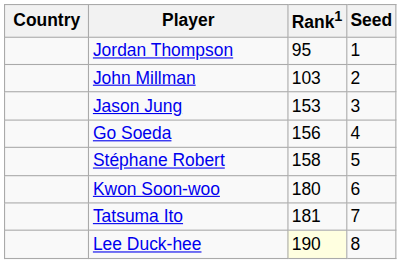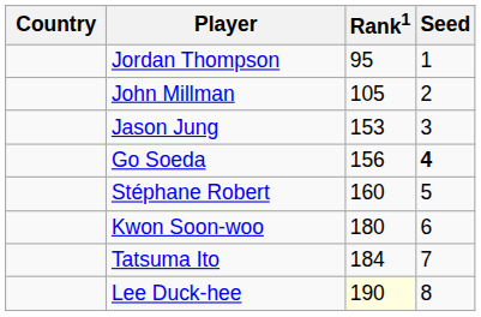 <table class="sortable wikitable">
 <tr>
 <th width="70">Country</th>
 <th width="175">Player</th>
 <th>Rank<sup>1</sup></th>
 <th>Seed</th>
 </tr>
 <tr>
 <td></td>
 <td><a href='#'>Jordan Thompson</a></td>
 <td>95</td>
 <td>1</td>
 </tr>
 <tr>
 <td></td>
 <td><a href='#'>John Millman</a></td>
-<td>103</td>
+<td>105</td>
 <td>2</td>
 </tr>
 <tr>
 <td></td>
 <td><a href='#'>Jason Jung</a></td>
 <td>153</td>
 <td>3</td>
 </tr>
 <tr>
 <td></td>
 <td><a href='#'>Go Soeda</a></td>
 <td>156</td>
-<td>4</td>
+<td><strong>4</strong></td>
 </tr>
 <tr>
 <td></td>
 <td><a href='#'>Stéphane Robert</a></td>
-<td>158</td>
+<td>160</td>
 <td>5</td>
 </tr>
 <tr>
 <td></td>
 <td><a href='#'>Kwon Soon-woo</a></td>
 <td>180</td>
 <td>6</td>
 </tr>
 <tr>
 <td></td>
 <td><a href='#'>Tatsuma Ito</a></td>
-<td>181</td>
+<td>184</td>
 <td>7</td>
 </tr>
 <tr>
 <td></td>
 <td><a href='#'>Lee Duck-hee</a></td>
 <td style="background: lightyellow;">190</td>
 <td>8</td>
 </tr>
 </table>
